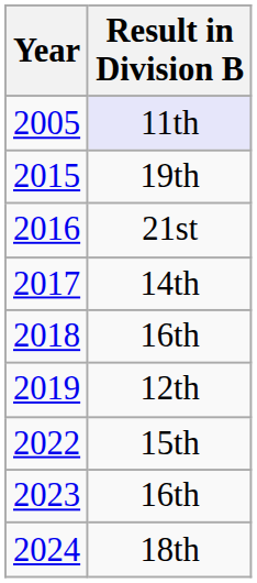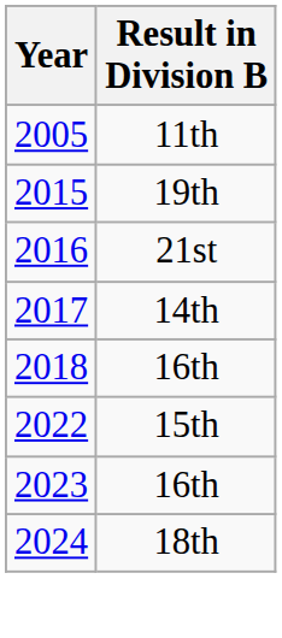 <table class="wikitable" style="text-align:center">
 <tr>
 <th>Year</th>
 <th>Result in<br>Division B</th>
 </tr>
 <tr>
 <td><a href='#'>2005</a></td>
-<td style="background: lavender;">11th</td>
+<td>11th</td>
 </tr>
 <tr>
 <td><a href='#'>2015</a></td>
 <td>19th</td>
 </tr>
 <tr>
 <td><a href='#'>2016</a></td>
 <td>21st</td>
 </tr>
 <tr>
 <td><a href='#'>2017</a></td>
 <td>14th</td>
 </tr>
 <tr>
 <td><a href='#'>2018</a></td>
 <td>16th</td>
 </tr>
 <tr>
-<td><a href='#'>2019</a></td>
-<td>12th</td>
-</tr>
-<tr>
 <td><a href='#'>2022</a></td>
 <td>15th</td>
 </tr>
 <tr>
 <td><a href='#'>2023</a></td>
 <td>16th</td>
 </tr>
 <tr>
 <td><a href='#'>2024</a></td>
 <td>18th</td>
 </tr>
 </table>
